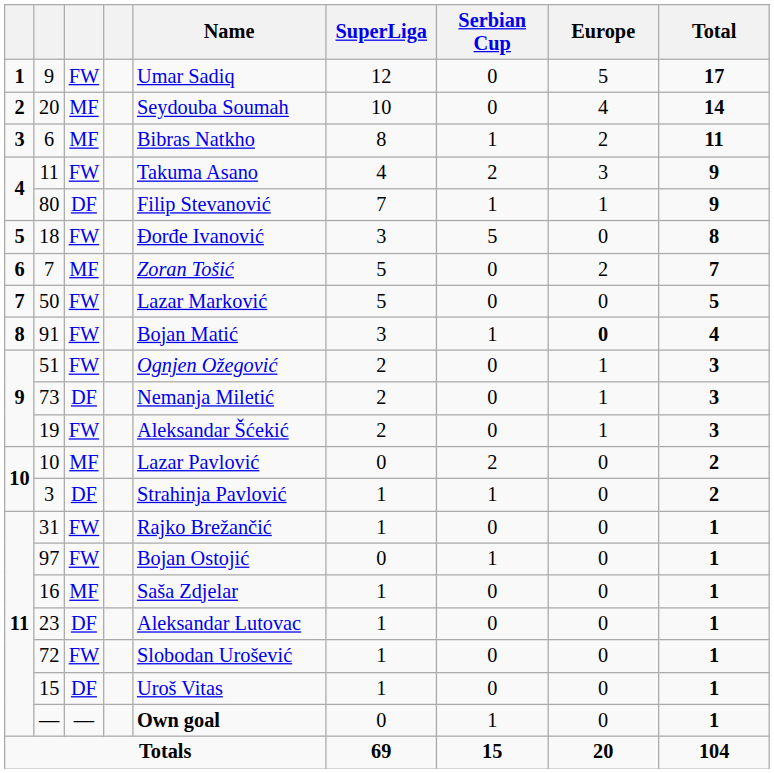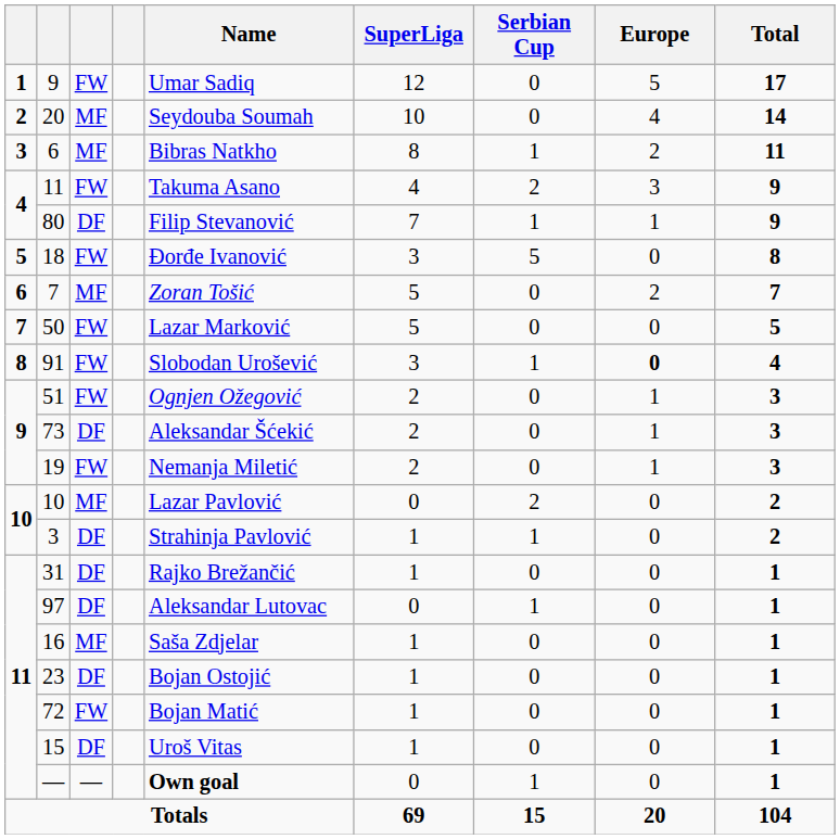 <table class="wikitable" style="text-align:center">
 <tr>
 <th width=15></th>
 <th width=15></th>
 <th width=15></th>
 <th width=15></th>
 <th width=145>Name</th>
 <th width=80><a href='#'>SuperLiga</a></th>
 <th width=80><a href='#'>Serbian Cup</a></th>
 <th width=80>Europe</th>
 <th width=80>Total</th>
 </tr>
 <tr>
 <td><strong>1</strong></td>
 <td>9</td>
 <td><a href='#'>FW</a></td>
 <td></td>
 <td align=left><a href='#'>Umar Sadiq</a></td>
 <td>12</td>
 <td>0</td>
 <td>5</td>
 <td><strong>17</strong></td>
 </tr>
 <tr>
 <td><strong>2</strong></td>
 <td>20</td>
 <td><a href='#'>MF</a></td>
 <td></td>
 <td align=left><a href='#'>Seydouba Soumah</a></td>
 <td>10</td>
 <td>0</td>
 <td>4</td>
 <td><strong>14</strong></td>
 </tr>
 <tr>
 <td><strong>3</strong></td>
 <td>6</td>
 <td><a href='#'>MF</a></td>
 <td></td>
 <td align=left><a href='#'>Bibras Natkho</a></td>
 <td>8</td>
 <td>1</td>
 <td>2</td>
 <td><strong>11</strong></td>
 </tr>
 <tr>
 <td rowspan=2><strong>4</strong></td>
 <td>11</td>
 <td><a href='#'>FW</a></td>
 <td></td>
 <td align=left><a href='#'>Takuma Asano</a></td>
 <td>4</td>
 <td>2</td>
 <td>3</td>
 <td><strong>9</strong></td>
 </tr>
 <tr>
 <td>80</td>
 <td><a href='#'>DF</a></td>
 <td></td>
 <td align=left><a href='#'>Filip Stevanović</a></td>
 <td>7</td>
 <td>1</td>
 <td>1</td>
 <td><strong>9</strong></td>
 </tr>
 <tr>
 <td><strong>5</strong></td>
 <td>18</td>
 <td><a href='#'>FW</a></td>
 <td></td>
 <td align=left><a href='#'>Đorđe Ivanović</a></td>
 <td>3</td>
 <td>5</td>
 <td>0</td>
 <td><strong>8</strong></td>
 </tr>
 <tr>
 <td><strong>6</strong></td>
 <td>7</td>
 <td><a href='#'>MF</a></td>
 <td></td>
 <td align=left><em><a href='#'>Zoran Tošić</a></em></td>
 <td>5</td>
 <td>0</td>
 <td>2</td>
 <td><strong>7</strong></td>
 </tr>
 <tr>
 <td><strong>7</strong></td>
 <td>50</td>
 <td><a href='#'>FW</a></td>
 <td></td>
 <td align=left><a href='#'>Lazar Marković</a></td>
 <td>5</td>
 <td>0</td>
 <td>0</td>
 <td><strong>5</strong></td>
 </tr>
 <tr>
 <td><strong>8</strong></td>
 <td>91</td>
 <td><a href='#'>FW</a></td>
 <td></td>
-<td align=left><a href='#'>Bojan Matić</a></td>
+<td align=left><a href='#'>Slobodan Urošević</a></td>
 <td>3</td>
 <td>1</td>
 <td><strong>0</strong></td>
 <td><strong>4</strong></td>
 </tr>
 <tr>
 <td rowspan=3><strong>9</strong></td>
 <td>51</td>
 <td><a href='#'>FW</a></td>
 <td></td>
 <td align=left><em><a href='#'>Ognjen Ožegović</a></em></td>
 <td>2</td>
 <td>0</td>
 <td>1</td>
 <td><strong>3</strong></td>
 </tr>
 <tr>
 <td>73</td>
 <td><a href='#'>DF</a></td>
 <td></td>
-<td align=left><a href='#'>Nemanja Miletić</a></td>
+<td align=left><a href='#'>Aleksandar Šćekić</a></td>
 <td>2</td>
 <td>0</td>
 <td>1</td>
 <td><strong>3</strong></td>
 </tr>
 <tr>
 <td>19</td>
 <td><a href='#'>FW</a></td>
 <td></td>
-<td align=left><a href='#'>Aleksandar Šćekić</a></td>
+<td align=left><a href='#'>Nemanja Miletić</a></td>
 <td>2</td>
 <td>0</td>
 <td>1</td>
 <td><strong>3</strong></td>
 </tr>
 <tr>
 <td rowspan=2><strong>10</strong></td>
 <td>10</td>
 <td><a href='#'>MF</a></td>
 <td></td>
 <td align=left><a href='#'>Lazar Pavlović</a></td>
 <td>0</td>
 <td>2</td>
 <td>0</td>
 <td><strong>2</strong></td>
 </tr>
 <tr>
 <td>3</td>
 <td><a href='#'>DF</a></td>
 <td></td>
 <td align=left><a href='#'>Strahinja Pavlović</a></td>
 <td>1</td>
 <td>1</td>
 <td>0</td>
 <td><strong>2</strong></td>
 </tr>
 <tr>
 <td rowspan=7><strong>11</strong></td>
 <td>31</td>
-<td><a href='#'>FW</a></td>
+<td><a href='#'>DF</a></td>
 <td></td>
 <td align=left><a href='#'>Rajko Brežančić</a></td>
 <td>1</td>
 <td>0</td>
 <td>0</td>
 <td><strong>1</strong></td>
 </tr>
 <tr>
 <td>97</td>
-<td><a href='#'>FW</a></td>
+<td><a href='#'>DF</a></td>
 <td></td>
-<td align=left><a href='#'>Bojan Ostojić</a></td>
+<td align=left><a href='#'>Aleksandar Lutovac</a></td>
 <td>0</td>
 <td>1</td>
 <td>0</td>
 <td><strong>1</strong></td>
 </tr>
 <tr>
 <td>16</td>
 <td><a href='#'>MF</a></td>
 <td></td>
 <td align=left><a href='#'>Saša Zdjelar</a></td>
 <td>1</td>
 <td>0</td>
 <td>0</td>
 <td><strong>1</strong></td>
 </tr>
 <tr>
 <td>23</td>
 <td><a href='#'>DF</a></td>
 <td></td>
-<td align=left><a href='#'>Aleksandar Lutovac</a></td>
+<td align=left><a href='#'>Bojan Ostojić</a></td>
 <td>1</td>
 <td>0</td>
 <td>0</td>
 <td><strong>1</strong></td>
 </tr>
 <tr>
 <td>72</td>
 <td><a href='#'>FW</a></td>
 <td></td>
-<td align=left><a href='#'>Slobodan Urošević</a></td>
+<td align=left><a href='#'>Bojan Matić</a></td>
 <td>1</td>
 <td>0</td>
 <td>0</td>
 <td><strong>1</strong></td>
 </tr>
 <tr>
 <td>15</td>
 <td><a href='#'>DF</a></td>
 <td></td>
 <td align=left><a href='#'>Uroš Vitas</a></td>
 <td>1</td>
 <td>0</td>
 <td>0</td>
 <td><strong>1</strong></td>
 </tr>
 <tr>
 <td>—</td>
 <td>—</td>
 <td></td>
 <td align=left><strong>Own goal</strong></td>
 <td>0</td>
 <td>1</td>
 <td>0</td>
 <td><strong>1</strong></td>
 </tr>
 <tr>
 <td colspan=5><strong>Totals</strong></td>
 <td><strong>69</strong></td>
 <td><strong>15</strong></td>
 <td><strong>20</strong></td>
 <td><strong>104</strong></td>
 </tr>
 </table>
